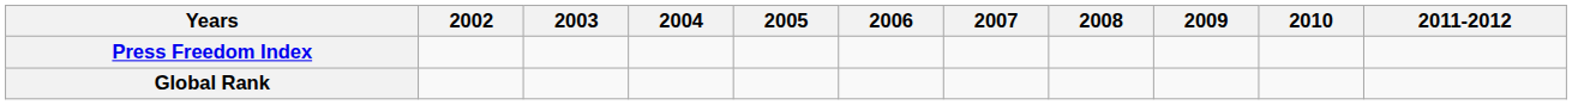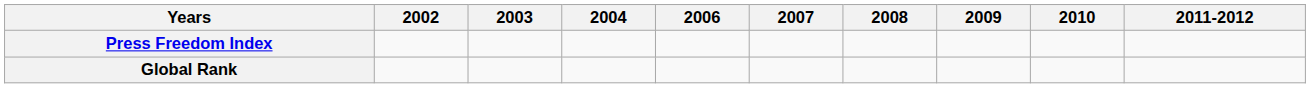 <table class="wikitable" style="width:100%;">
 <tr>
 <th>Years</th>
 <th>2002</th>
 <th>2003</th>
 <th>2004</th>
-<th>2005</th>
 <th>2006</th>
 <th>2007</th>
 <th>2008</th>
 <th>2009</th>
 <th>2010</th>
 <th>2011-2012</th>
 </tr>
 <tr>
 <th><a href='#'>Press Freedom Index</a></th>
-<td></td>
 <td></td>
 <td></td>
 <td></td>
 <td></td>
 <td></td>
 <td></td>
 <td></td>
 <td></td>
 <td></td>
 </tr>
 <tr>
 <th>Global Rank</th>
 <td></td>
 <td></td>
 <td></td>
 <td></td>
 <td></td>
 <td></td>
 <td></td>
 <td></td>
 <td></td>
-<td></td>
 </tr>
 </table>
